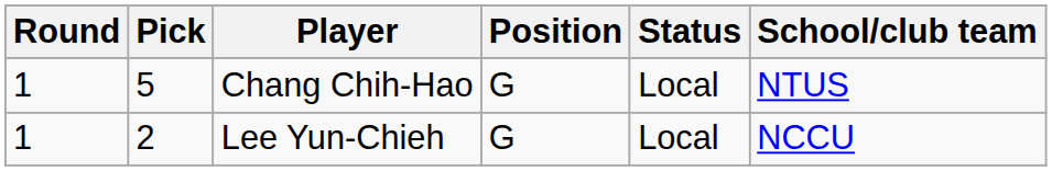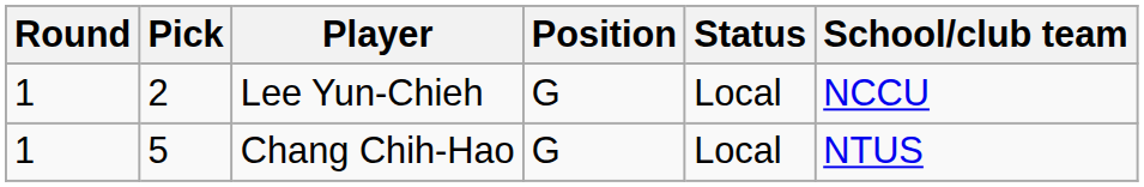 <table class="wikitable">
 <tr>
 <th>Round</th>
 <th>Pick</th>
 <th>Player</th>
 <th>Position</th>
 <th>Status</th>
 <th>School/club team</th>
 </tr>
 <tr>
 <td>1</td>
+<td>2</td>
+<td>Lee Yun-Chieh</td>
+<td>G</td>
+<td>Local</td>
+<td><a href='#'>NCCU</a></td>
+</tr>
+<tr>
+<td>1</td>
 <td>5</td>
 <td>Chang Chih-Hao</td>
 <td>G</td>
 <td>Local</td>
 <td><a href='#'>NTUS</a></td>
 </tr>
-<tr>
-<td>1</td>
-<td>2</td>
-<td>Lee Yun-Chieh</td>
-<td>G</td>
-<td>Local</td>
-<td><a href='#'>NCCU</a></td>
-</tr>
 </table>
